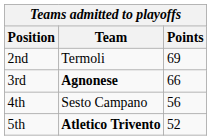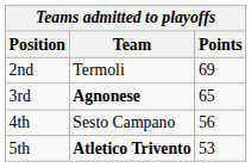 <table class="wikitable">
 <tr>
 <th colspan="3"><em>Teams admitted to playoffs</em></th>
 </tr>
 <tr>
 <th>Position</th>
 <th>Team</th>
 <th>Points</th>
 </tr>
 <tr>
 <td>2nd</td>
 <td>Termoli</td>
 <td>69</td>
 </tr>
 <tr>
 <td>3rd</td>
 <td><strong>Agnonese</strong></td>
-<td>66</td>
+<td>65</td>
 </tr>
 <tr>
 <td>4th</td>
 <td>Sesto Campano</td>
 <td>56</td>
 </tr>
 <tr>
 <td>5th</td>
 <td><strong>Atletico Trivento</strong></td>
-<td>52</td>
+<td>53</td>
 </tr>
 </table>
